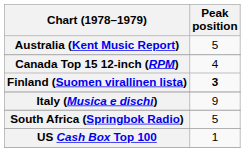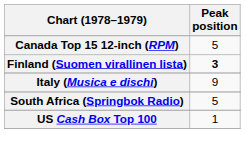 <table class="wikitable sortable plainrowheaders" style="text-align:center">
 <tr>
 <th scope="col">Chart (1978–1979)</th>
 <th scope="col">Peak<br>position</th>
-</tr>
-<tr>
-<th scope="row">Australia (<a href='#'>Kent Music Report</a>)</th>
-<td>5</td>
 </tr>
 <tr>
 </tr>
 <tr>
 </tr>
 <tr>
 </tr>
 <tr>
 </tr>
 <tr>
 </tr>
 <tr>
 <th scope="row">Canada Top 15 12-inch (<em><a href='#'>RPM</a></em>)</th>
-<td>4</td>
+<td>5</td>
 </tr>
 <tr>
 <th scope="row">Finland (<a href='#'>Suomen virallinen lista</a>)</th>
 <td><strong>3</strong></td>
 </tr>
 <tr>
 </tr>
 <tr>
 <th scope="row">Italy (<em><a href='#'>Musica e dischi</a></em>)</th>
 <td>9</td>
 </tr>
 <tr>
 </tr>
 <tr>
 </tr>
 <tr>
 </tr>
 <tr>
 </tr>
 <tr>
 <th scope="row">South Africa (<a href='#'>Springbok Radio</a>)</th>
 <td>5</td>
 </tr>
 <tr>
 </tr>
 <tr>
 </tr>
 <tr>
 </tr>
 <tr>
 </tr>
 <tr>
 </tr>
 <tr>
 </tr>
 <tr>
 </tr>
 <tr>
 <th scope="row">US <a href='#'><em>Cash Box</em> Top 100</a></th>
 <td>1</td>
 </tr>
 <tr>
 </tr>
 </table>
